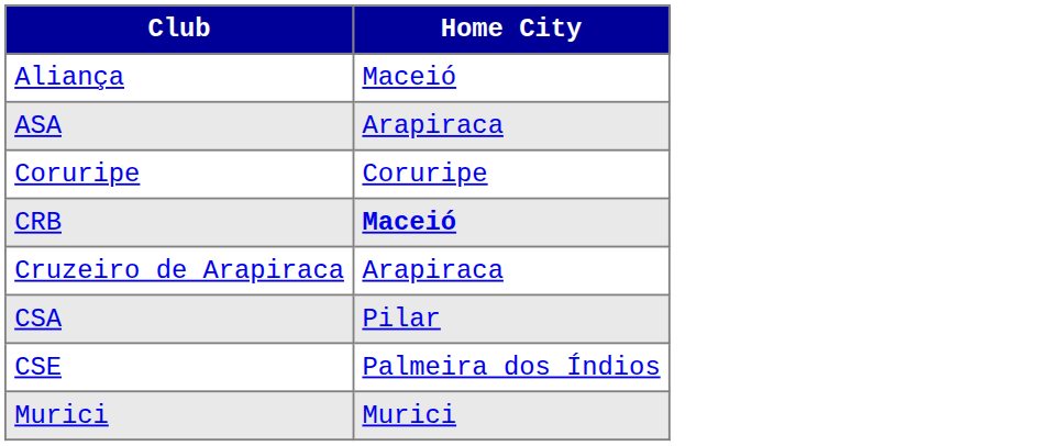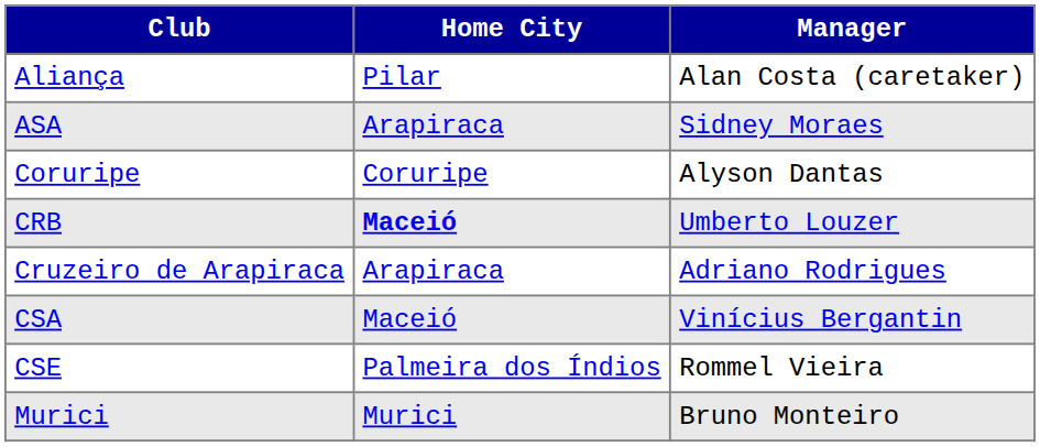 <table class="toccolours" border="1" cellpadding="4" cellspacing="0" style="border-collapse: collapse; margin:0;">
 <tr>
 <th style="background: #009; color: #fff;">Club</th>
 <th style="background: #009; color: #fff;">Home City</th>
+<th style="background: #009; color: #fff;">Manager</th>
 </tr>
 <tr style="background:white; color:black">
 <td><a href='#'>Aliança</a></td>
-<td><a href='#'>Maceió</a></td>
+<td><a href='#'>Pilar</a></td>
+<td>Alan Costa (caretaker)</td>
 </tr>
 <tr style="background:#e9e9e9; color:black">
 <td><a href='#'>ASA</a></td>
 <td><a href='#'>Arapiraca</a></td>
+<td><a href='#'>Sidney Moraes</a></td>
 </tr>
 <tr style="background:white; color:black">
 <td><a href='#'>Coruripe</a></td>
 <td><a href='#'>Coruripe</a></td>
+<td>Alyson Dantas</td>
 </tr>
 <tr style="background:#e9e9e9; color:black">
 <td><a href='#'>CRB</a></td>
 <td><strong><a href='#'>Maceió</a></strong></td>
+<td><a href='#'>Umberto Louzer</a></td>
 </tr>
 <tr style="background:white; color:black">
 <td><a href='#'>Cruzeiro de Arapiraca</a></td>
 <td><a href='#'>Arapiraca</a></td>
+<td><a href='#'>Adriano Rodrigues</a></td>
 </tr>
 <tr style="background:#e9e9e9; color:black">
 <td><a href='#'>CSA</a></td>
-<td><a href='#'>Pilar</a></td>
+<td><a href='#'>Maceió</a></td>
+<td><a href='#'>Vinícius Bergantin</a></td>
 </tr>
 <tr style="background:white; color:black">
 <td><a href='#'>CSE</a></td>
 <td><a href='#'>Palmeira dos Índios</a></td>
+<td>Rommel Vieira</td>
 </tr>
 <tr style="background:#e9e9e9; color:black">
 <td><a href='#'>Murici</a></td>
 <td><a href='#'>Murici</a></td>
+<td>Bruno Monteiro</td>
 </tr>
 </table>
